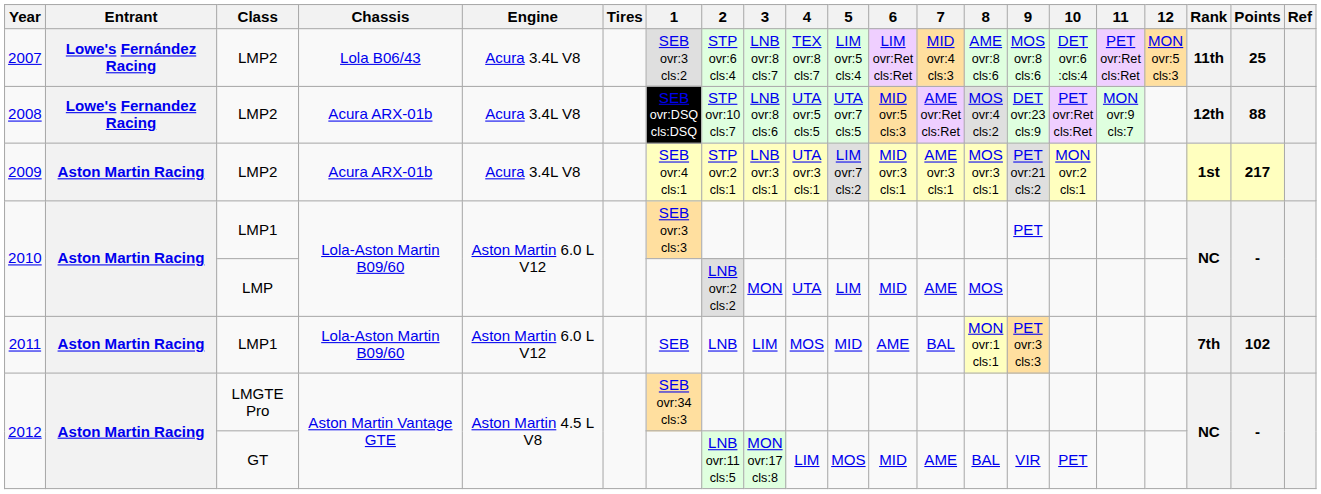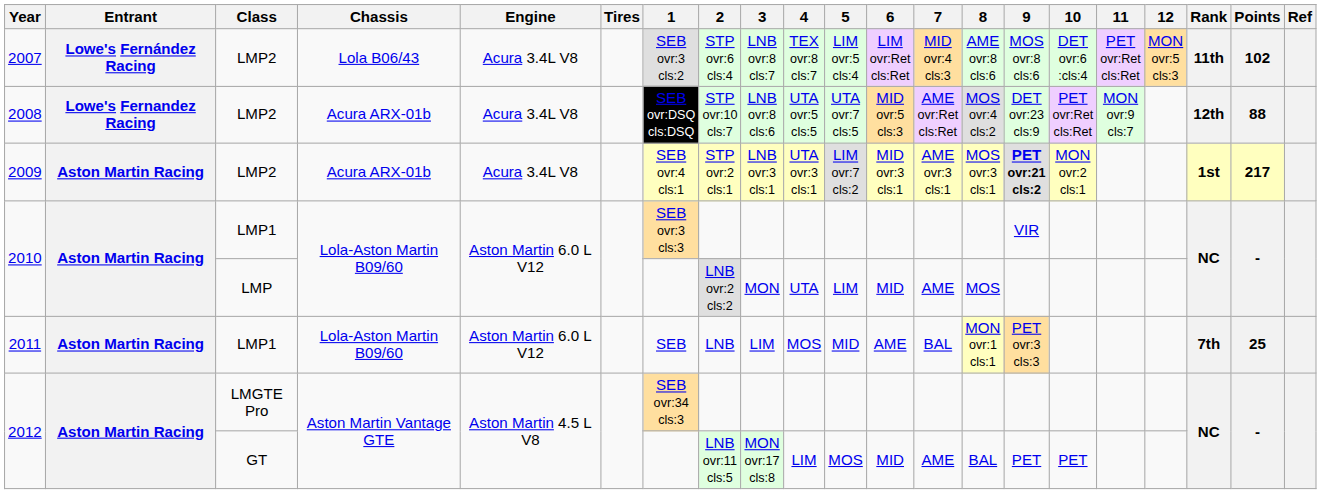 <table class="wikitable" style="text-align:center; font-size:90%">
 <tr>
 <th>Year</th>
 <th>Entrant</th>
 <th>Class</th>
 <th>Chassis</th>
 <th>Engine</th>
 <th>Tires</th>
 <th>1</th>
 <th>2</th>
 <th>3</th>
 <th>4</th>
 <th>5</th>
 <th>6</th>
 <th>7</th>
 <th>8</th>
 <th>9</th>
 <th>10</th>
 <th>11</th>
 <th>12</th>
 <th>Rank</th>
 <th>Points</th>
 <th>Ref</th>
 </tr>
 <tr>
 <td><a href='#'>2007</a></td>
 <th><a href='#'>Lowe's</a> <a href='#'>Fernández Racing</a></th>
 <td>LMP2</td>
 <td><a href='#'>Lola B06/43</a></td>
 <td><a href='#'>Acura</a> 3.4L V8</td>
 <td></td>
 <td style="background:#dfdfdf;"><a href='#'>SEB</a><br><small>ovr:3<br>cls:2</small><br></td>
 <td style="background:#dfffdf;"><a href='#'>STP</a><br><small>ovr:6<br>cls:4</small><br></td>
 <td style="background:#dfffdf;"><a href='#'>LNB</a><br><small>ovr:8<br>cls:7</small><br></td>
 <td style="background:#dfffdf;"><a href='#'>TEX</a><br><small>ovr:8<br>cls:7</small><br></td>
 <td style="background:#dfffdf;"><a href='#'>LIM</a><br><small>ovr:5<br>cls:4</small><br></td>
 <td style="background:#efcfff;"><a href='#'>LIM</a><br><small>ovr:Ret<br>cls:Ret</small><br></td>
 <td style="background:#ffdf9f;"><a href='#'>MID</a><br><small>ovr:4<br>cls:3</small><br></td>
 <td style="background:#dfffdf;"><a href='#'>AME</a><br><small>ovr:8<br>cls:6</small><br></td>
 <td style="background:#dfffdf;"><a href='#'>MOS</a><br><small>ovr:8<br>cls:6</small><br></td>
 <td style="background:#dfffdf;"><a href='#'>DET</a><br><small>ovr:6<br>:cls:4</small><br></td>
 <td style="background:#efcfff;"><a href='#'>PET</a><br><small>ovr:Ret<br>cls:Ret</small><br></td>
 <td style="background:#ffdf9f;"><a href='#'>MON</a><br><small>ovr:5<br>cls:3</small><br></td>
 <th>11th</th>
-<th>25</th>
+<th>102</th>
 <th></th>
 </tr>
 <tr>
 <td><a href='#'>2008</a></td>
 <th><a href='#'>Lowe's</a> <a href='#'>Fernandez Racing</a></th>
 <td>LMP2</td>
 <td><a href='#'>Acura ARX-01b</a></td>
 <td><a href='#'>Acura</a> 3.4L V8</td>
 <td></td>
 <td style="background:#000; color:#fff;"><a href='#'><span>SEB</span></a><br><small>ovr:DSQ<br>cls:DSQ</small><br></td>
 <td style="background:#dfffdf;"><a href='#'>STP</a><br><small>ovr:10<br>cls:7</small><br></td>
 <td style="background:#dfffdf;"><a href='#'>LNB</a><br><small>ovr:8<br>cls:6</small><br></td>
 <td style="background:#dfffdf;"><a href='#'>UTA</a><br><small>ovr:5<br>cls:5</small><br></td>
 <td style="background:#dfffdf;"><a href='#'>UTA</a><br><small>ovr:7<br>cls:5</small><br></td>
 <td style="background:#ffdf9f;"><a href='#'>MID</a><br><small>ovr:5<br>cls:3</small><br></td>
 <td style="background:#efcfff;"><a href='#'>AME</a><br><small>ovr:Ret<br>cls:Ret</small><br></td>
 <td style="background:#dfdfdf;"><a href='#'>MOS</a><br><small>ovr:4<br>cls:2</small><br></td>
 <td style="background:#dfffdf;"><a href='#'>DET</a><br><small>ovr:23<br>cls:9</small><br></td>
 <td style="background:#efcfff;"><a href='#'>PET</a><br><small>ovr:Ret<br>cls:Ret</small><br></td>
 <td style="background:#dfffdf;"><a href='#'>MON</a><br><small>ovr:9<br>cls:7</small><br></td>
 <td></td>
 <th>12th</th>
 <th>88</th>
 <th></th>
 </tr>
 <tr>
 <td><a href='#'>2009</a></td>
 <th><a href='#'>Aston Martin Racing</a></th>
 <td>LMP2</td>
 <td><a href='#'>Acura ARX-01b</a></td>
 <td><a href='#'>Acura</a> 3.4L V8</td>
 <td></td>
 <td style="background:#ffffbf;"><a href='#'>SEB</a><br><small>ovr:4<br>cls:1</small><br></td>
 <td style="background:#ffffbf;"><a href='#'>STP</a><br><small>ovr:2<br>cls:1</small><br></td>
 <td style="background:#ffffbf;"><a href='#'>LNB</a><br><small>ovr:3<br>cls:1</small><br></td>
 <td style="background:#ffffbf;"><a href='#'>UTA</a><br><small>ovr:3<br>cls:1</small><br></td>
 <td style="background:#dfdfdf;"><a href='#'>LIM</a><br><small>ovr:7<br>cls:2</small><br></td>
 <td style="background:#ffffbf;"><a href='#'>MID</a><br><small>ovr:3<br>cls:1</small><br></td>
 <td style="background:#ffffbf;"><a href='#'>AME</a><br><small>ovr:3<br>cls:1</small><br></td>
 <td style="background:#ffffbf;"><a href='#'>MOS</a><br><small>ovr:3<br>cls:1</small><br></td>
-<td style="background:#dfdfdf;"><a href='#'>PET</a><br><small>ovr:21<br>cls:2</small><br></td>
+<td style="background:#dfdfdf;"><strong><a href='#'>PET</a><br><small>ovr:21<br>cls:2</small><br></strong></td>
 <td style="background:#ffffbf;"><a href='#'>MON</a><br><small>ovr:2<br>cls:1</small><br></td>
 <td></td>
 <td></td>
 <td style="background:#ffffbf;"><strong>1st</strong></td>
 <td style="background:#ffffbf;"><strong>217</strong></td>
 <th></th>
 </tr>
 <tr>
 <td rowspan=2><a href='#'>2010</a></td>
 <th rowspan=2><a href='#'>Aston Martin Racing</a></th>
 <td>LMP1</td>
 <td rowspan=2><a href='#'>Lola-Aston Martin B09/60</a></td>
 <td rowspan=2><a href='#'>Aston Martin</a> 6.0 L V12</td>
 <td rowspan=2></td>
 <td style="background:#ffdf9f;"><a href='#'>SEB</a><br><small>ovr:3<br>cls:3</small></td>
 <td></td>
 <td></td>
 <td></td>
 <td></td>
 <td></td>
 <td></td>
 <td></td>
-<td><a href='#'>PET</a></td>
+<td><a href='#'>VIR</a></td>
 <td></td>
 <td></td>
 <td></td>
 <th rowspan=2>NC</th>
 <th rowspan=2>-</th>
 <th rowspan=2></th>
 </tr>
 <tr>
 <td>LMP</td>
 <td></td>
 <td style="background:#dfdfdf;"><a href='#'>LNB</a><br><small>ovr:2<br>cls:2</small></td>
 <td><a href='#'>MON</a></td>
 <td><a href='#'>UTA</a></td>
 <td><a href='#'>LIM</a></td>
 <td><a href='#'>MID</a></td>
 <td><a href='#'>AME</a></td>
 <td><a href='#'>MOS</a></td>
 <td></td>
 <td></td>
 <td></td>
 <td></td>
 </tr>
 <tr>
 <td><a href='#'>2011</a></td>
 <th><a href='#'>Aston Martin Racing</a></th>
 <td>LMP1</td>
 <td><a href='#'>Lola-Aston Martin B09/60</a></td>
 <td><a href='#'>Aston Martin</a> 6.0 L V12</td>
 <td></td>
 <td><a href='#'>SEB</a></td>
 <td><a href='#'>LNB</a></td>
 <td><a href='#'>LIM</a></td>
 <td><a href='#'>MOS</a></td>
 <td><a href='#'>MID</a></td>
 <td><a href='#'>AME</a></td>
 <td><a href='#'>BAL</a></td>
 <td style="background:#ffffbf;"><a href='#'>MON</a><br><small>ovr:1<br>cls:1</small></td>
 <td style="background:#ffdf9f;"><a href='#'>PET</a><br><small>ovr:3<br>cls:3</small></td>
 <td></td>
 <td></td>
 <td></td>
 <th>7th</th>
-<th>102</th>
+<th>25</th>
 <th></th>
 </tr>
 <tr>
 <td rowspan=2><a href='#'>2012</a></td>
 <th rowspan=2><a href='#'>Aston Martin Racing</a></th>
 <td>LMGTE Pro</td>
 <td rowspan=2><a href='#'>Aston Martin Vantage GTE</a></td>
 <td rowspan=2><a href='#'>Aston Martin</a> 4.5 L V8</td>
 <td rowspan=2></td>
 <td style="background:#ffdf9f;"><a href='#'>SEB</a><br><small>ovr:34<br>cls:3</small></td>
 <td></td>
 <td></td>
 <td></td>
 <td></td>
 <td></td>
 <td></td>
 <td></td>
 <td></td>
 <td></td>
 <td></td>
 <td></td>
 <th rowspan=2>NC</th>
 <th rowspan=2>-</th>
 <th rowspan=2></th>
 </tr>
 <tr>
 <td>GT</td>
 <td></td>
 <td style="background:#dfffdf;"><a href='#'>LNB</a><br><small>ovr:11<br>cls:5</small></td>
 <td style="background:#dfffdf;"><a href='#'>MON</a><br><small>ovr:17<br>cls:8</small></td>
 <td><a href='#'>LIM</a></td>
 <td><a href='#'>MOS</a></td>
 <td><a href='#'>MID</a></td>
 <td><a href='#'>AME</a></td>
 <td><a href='#'>BAL</a></td>
-<td><a href='#'>VIR</a></td>
+<td><a href='#'>PET</a></td>
 <td><a href='#'>PET</a></td>
 <td></td>
 <td></td>
 </tr>
 </table>
